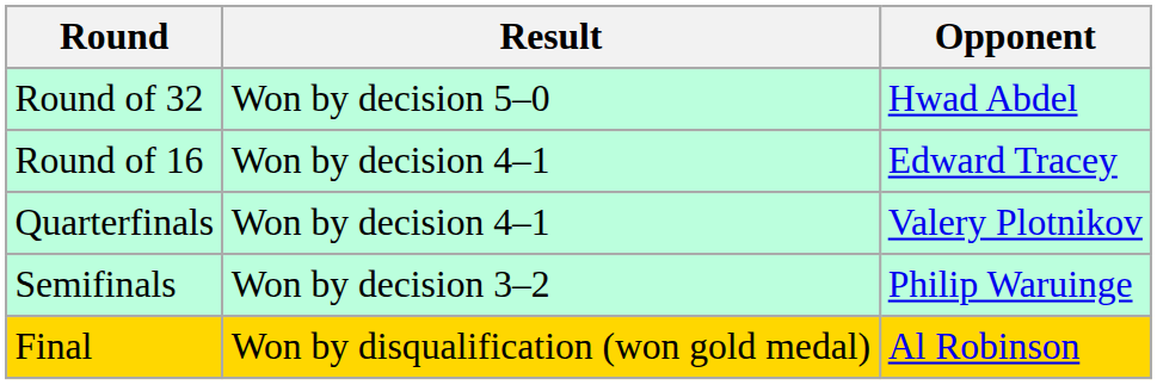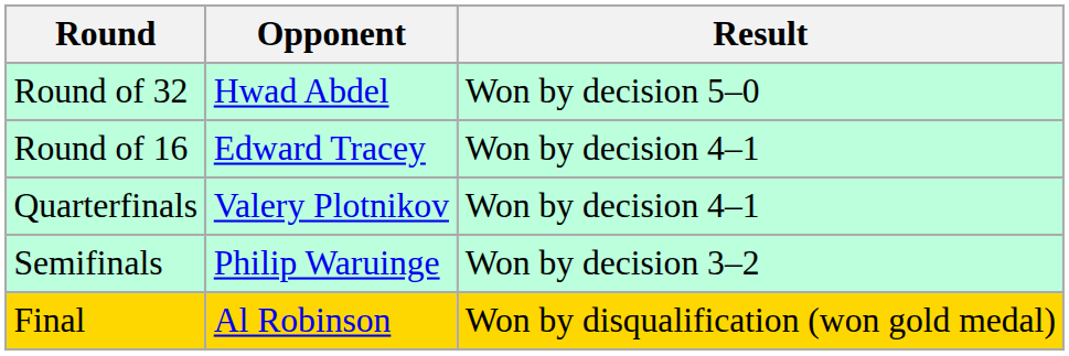 <table class="wikitable" style="font-size:95%">
 <tr>
 <th>Round</th>
+<th>Opponent</th>
 <th>Result</th>
-<th>Opponent</th>
 </tr>
 <tr bgcolor=#bfd>
 <td>Round of 32</td>
+<td> <a href='#'>Hwad Abdel</a></td>
 <td>Won by decision 5–0</td>
-<td> <a href='#'>Hwad Abdel</a></td>
 </tr>
 <tr bgcolor=#bfd>
 <td>Round of 16</td>
+<td> <a href='#'>Edward Tracey</a></td>
 <td>Won by decision 4–1</td>
-<td> <a href='#'>Edward Tracey</a></td>
 </tr>
 <tr bgcolor=#bfd>
 <td>Quarterfinals</td>
+<td> <a href='#'>Valery Plotnikov</a></td>
 <td>Won by decision 4–1</td>
-<td> <a href='#'>Valery Plotnikov</a></td>
 </tr>
 <tr bgcolor=#bfd>
 <td>Semifinals</td>
+<td> <a href='#'>Philip Waruinge</a></td>
 <td>Won by decision 3–2</td>
-<td> <a href='#'>Philip Waruinge</a></td>
 </tr>
 <tr bgcolor=gold>
 <td>Final</td>
+<td> <a href='#'>Al Robinson</a></td>
 <td>Won by disqualification (won gold medal)</td>
-<td> <a href='#'>Al Robinson</a></td>
 </tr>
 </table>
